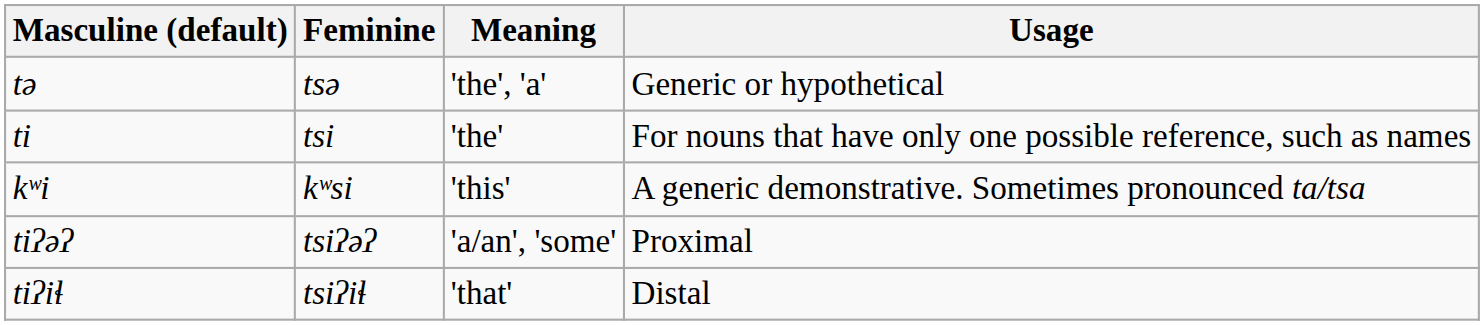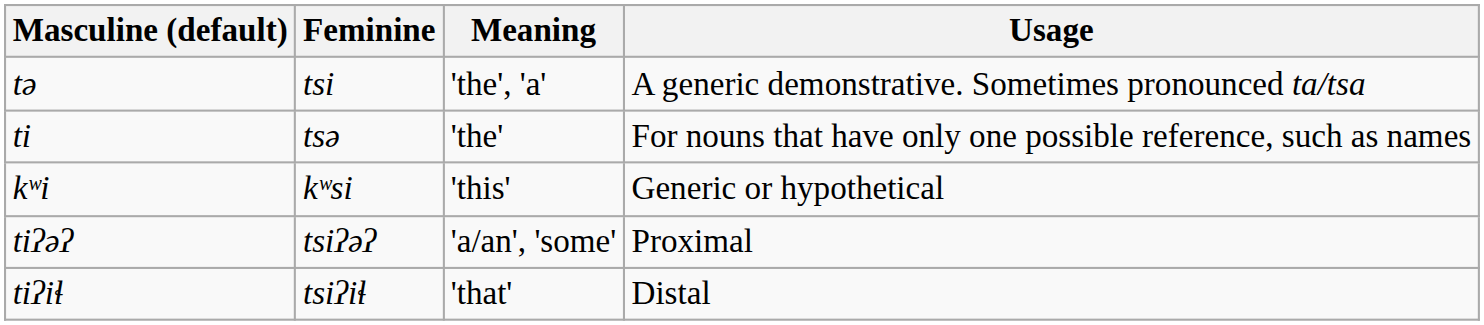 <table class="wikitable">
 <tr>
 <th>Masculine (default)</th>
 <th>Feminine</th>
 <th>Meaning</th>
 <th>Usage</th>
 </tr>
 <tr>
 <td><em>tə</em></td>
-<td><em>tsə</em></td>
+<td><em>tsi</em></td>
 <td>'the', 'a'</td>
-<td>Generic or hypothetical</td>
+<td>A generic demonstrative. Sometimes pronounced <em>ta/tsa</em></td>
 </tr>
 <tr>
 <td><em>ti</em></td>
-<td><em>tsi</em></td>
+<td><em>tsə</em></td>
 <td>'the'</td>
 <td>For nouns that have only one possible reference, such as names</td>
 </tr>
 <tr>
 <td><em>kʷi</em></td>
 <td><em>kʷsi</em></td>
 <td>'this'</td>
-<td>A generic demonstrative. Sometimes pronounced <em>ta/tsa</em></td>
+<td>Generic or hypothetical</td>
 </tr>
 <tr>
 <td><em>tiʔəʔ</em></td>
 <td><em>tsiʔəʔ</em></td>
 <td>'a/an', 'some'</td>
 <td>Proximal</td>
 </tr>
 <tr>
 <td><em>tiʔiɬ</em></td>
 <td><em>tsiʔiɬ</em></td>
 <td>'that'</td>
 <td>Distal</td>
 </tr>
 </table>
